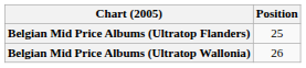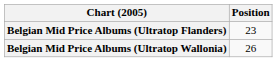 <table class="wikitable sortable plainrowheaders" style="text-align:center;">
 <tr>
 <th scope="col">Chart (2005)</th>
 <th scope="col">Position</th>
 </tr>
 <tr>
 <th scope="row">Belgian Mid Price Albums (Ultratop Flanders)</th>
-<td>25</td>
+<td>23</td>
 </tr>
 <tr>
 <th scope="row">Belgian Mid Price Albums (Ultratop Wallonia)</th>
 <td>26</td>
 </tr>
 </table>
